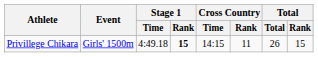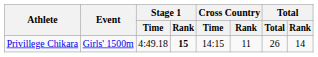 <table class="wikitable" style="font-size:90%">
 <tr>
 <th rowspan=2>Athlete</th>
 <th rowspan=2>Event</th>
 <th colspan=2>Stage 1</th>
 <th colspan=2>Cross Country</th>
 <th colspan=2>Total</th>
 </tr>
 <tr style="font-size:95%">
 <th>Time</th>
 <th>Rank</th>
 <th>Time</th>
 <th>Rank</th>
 <th>Total</th>
 <th>Rank</th>
 </tr>
 <tr align=center>
 <td align=left rowspan=2><a href='#'>Privillege Chikara</a></td>
 <td align=left><a href='#'>Girls' 1500m</a></td>
 <td>4:49.18</td>
 <td><strong>15</strong></td>
 <td>14:15</td>
 <td>11</td>
 <td>26</td>
-<td>15</td>
+<td>14</td>
 </tr>
 </table>
